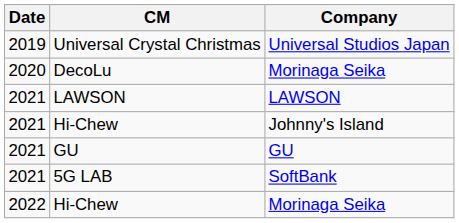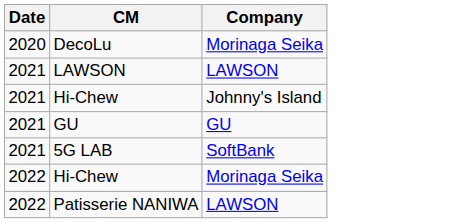 <table class="wikitable">
 <tr>
 <th>Date</th>
 <th>CM</th>
 <th>Company</th>
-</tr>
-<tr>
-<td>2019</td>
-<td>Universal Crystal Christmas</td>
-<td><a href='#'>Universal Studios Japan</a></td>
 </tr>
 <tr>
 <td>2020</td>
 <td>DecoLu</td>
 <td><a href='#'>Morinaga Seika</a></td>
 </tr>
 <tr>
 <td>2021</td>
 <td>LAWSON</td>
 <td><a href='#'>LAWSON</a></td>
 </tr>
 <tr>
 <td>2021</td>
 <td>Hi-Chew</td>
 <td>Johnny's Island</td>
 </tr>
 <tr>
 <td>2021</td>
 <td>GU</td>
 <td><a href='#'>GU</a></td>
 </tr>
 <tr>
 <td>2021</td>
 <td>5G LAB</td>
 <td><a href='#'>SoftBank</a></td>
 </tr>
 <tr>
 <td>2022</td>
 <td>Hi-Chew</td>
 <td><a href='#'>Morinaga Seika</a></td>
 </tr>
+<tr>
+<td>2022</td>
+<td>Patisserie NANIWA</td>
+<td><a href='#'>LAWSON</a></td>
+</tr>
 </table>
